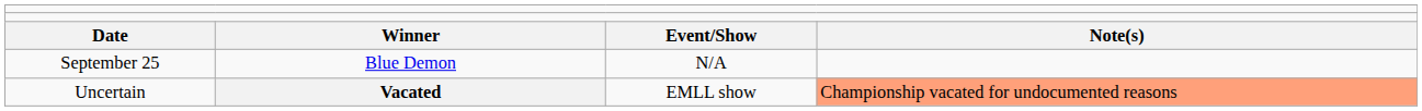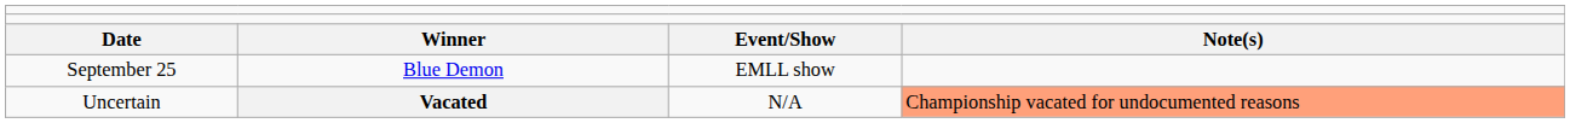 <table class="wikitable" style="text-align:center; width:100%;">
 <tr>
 <td colspan=5></td>
 </tr>
 <tr>
 <td colspan=5><strong></strong></td>
 </tr>
 <tr>
 <th width=14%>Date</th>
 <th width=26%>Winner</th>
 <th width=14%>Event/Show</th>
 <th width=40%>Note(s)</th>
 </tr>
 <tr>
 <td>September 25</td>
 <td><a href='#'>Blue Demon</a></td>
-<td>N/A</td>
+<td>EMLL show</td>
 <td align=left></td>
 </tr>
 <tr>
 <td>Uncertain</td>
 <th>Vacated</th>
-<td>EMLL show</td>
+<td>N/A</td>
 <td align=left style="background: lightsalmon;">Championship vacated for undocumented reasons</td>
 </tr>
 </table>
